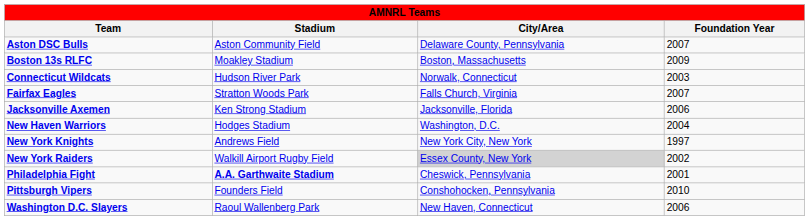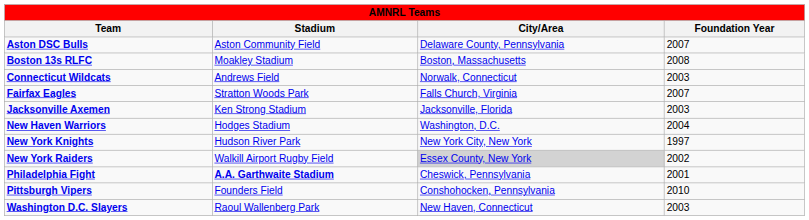 <table class="wikitable" style="width: 99%">
 <tr>
 <td bgcolor="#FF0000" align="center" colspan="5"><strong><span>AMNRL Teams</span></strong></td>
 </tr>
 <tr>
 <th>Team</th>
 <th>Stadium</th>
 <th>City/Area</th>
 <th>Foundation Year</th>
 </tr>
 <tr>
 <td><strong><a href='#'>Aston DSC Bulls</a></strong></td>
 <td><a href='#'>Aston Community Field</a></td>
 <td><a href='#'>Delaware County, Pennsylvania</a></td>
 <td>2007</td>
 </tr>
 <tr>
 <td><strong><a href='#'>Boston 13s RLFC</a></strong></td>
 <td><a href='#'>Moakley Stadium</a></td>
 <td><a href='#'>Boston, Massachusetts</a></td>
-<td>2009</td>
+<td>2008</td>
 </tr>
 <tr>
 <td><strong><a href='#'>Connecticut Wildcats</a></strong></td>
-<td><a href='#'>Hudson River Park</a></td>
+<td><a href='#'>Andrews Field</a></td>
 <td><a href='#'>Norwalk, Connecticut</a></td>
 <td>2003</td>
 </tr>
 <tr>
 <td><strong><a href='#'>Fairfax Eagles</a></strong></td>
 <td><a href='#'>Stratton Woods Park</a></td>
 <td><a href='#'>Falls Church, Virginia</a></td>
 <td>2007</td>
 </tr>
 <tr>
 <td><strong><a href='#'>Jacksonville Axemen</a></strong></td>
 <td><a href='#'>Ken Strong Stadium</a></td>
 <td><a href='#'>Jacksonville, Florida</a></td>
-<td>2006</td>
+<td>2003</td>
 </tr>
 <tr>
 <td><strong><a href='#'>New Haven Warriors</a></strong></td>
 <td><a href='#'>Hodges Stadium</a></td>
 <td><a href='#'>Washington, D.C.</a></td>
 <td>2004</td>
 </tr>
 <tr>
 <td><strong><a href='#'>New York Knights</a></strong></td>
-<td><a href='#'>Andrews Field</a></td>
+<td><a href='#'>Hudson River Park</a></td>
 <td><a href='#'>New York City, New York</a></td>
 <td>1997</td>
 </tr>
 <tr>
 <td><strong><a href='#'>New York Raiders</a></strong></td>
 <td><a href='#'>Walkill Airport Rugby Field</a></td>
 <td style="background: lightgrey;"><a href='#'>Essex County, New York</a></td>
 <td>2002</td>
 </tr>
 <tr>
 <td><strong><a href='#'>Philadelphia Fight</a></strong></td>
 <td><strong><a href='#'>A.A. Garthwaite Stadium</a></strong></td>
 <td><a href='#'>Cheswick, Pennsylvania</a></td>
 <td>2001</td>
 </tr>
 <tr>
 <td><strong><a href='#'>Pittsburgh Vipers</a></strong></td>
 <td><a href='#'>Founders Field</a></td>
 <td><a href='#'>Conshohocken, Pennsylvania</a></td>
 <td>2010</td>
 </tr>
 <tr>
 <td><strong><a href='#'>Washington D.C. Slayers</a></strong></td>
 <td><a href='#'>Raoul Wallenberg Park</a></td>
 <td><a href='#'>New Haven, Connecticut</a></td>
-<td>2006</td>
+<td>2003</td>
 </tr>
 </table>
